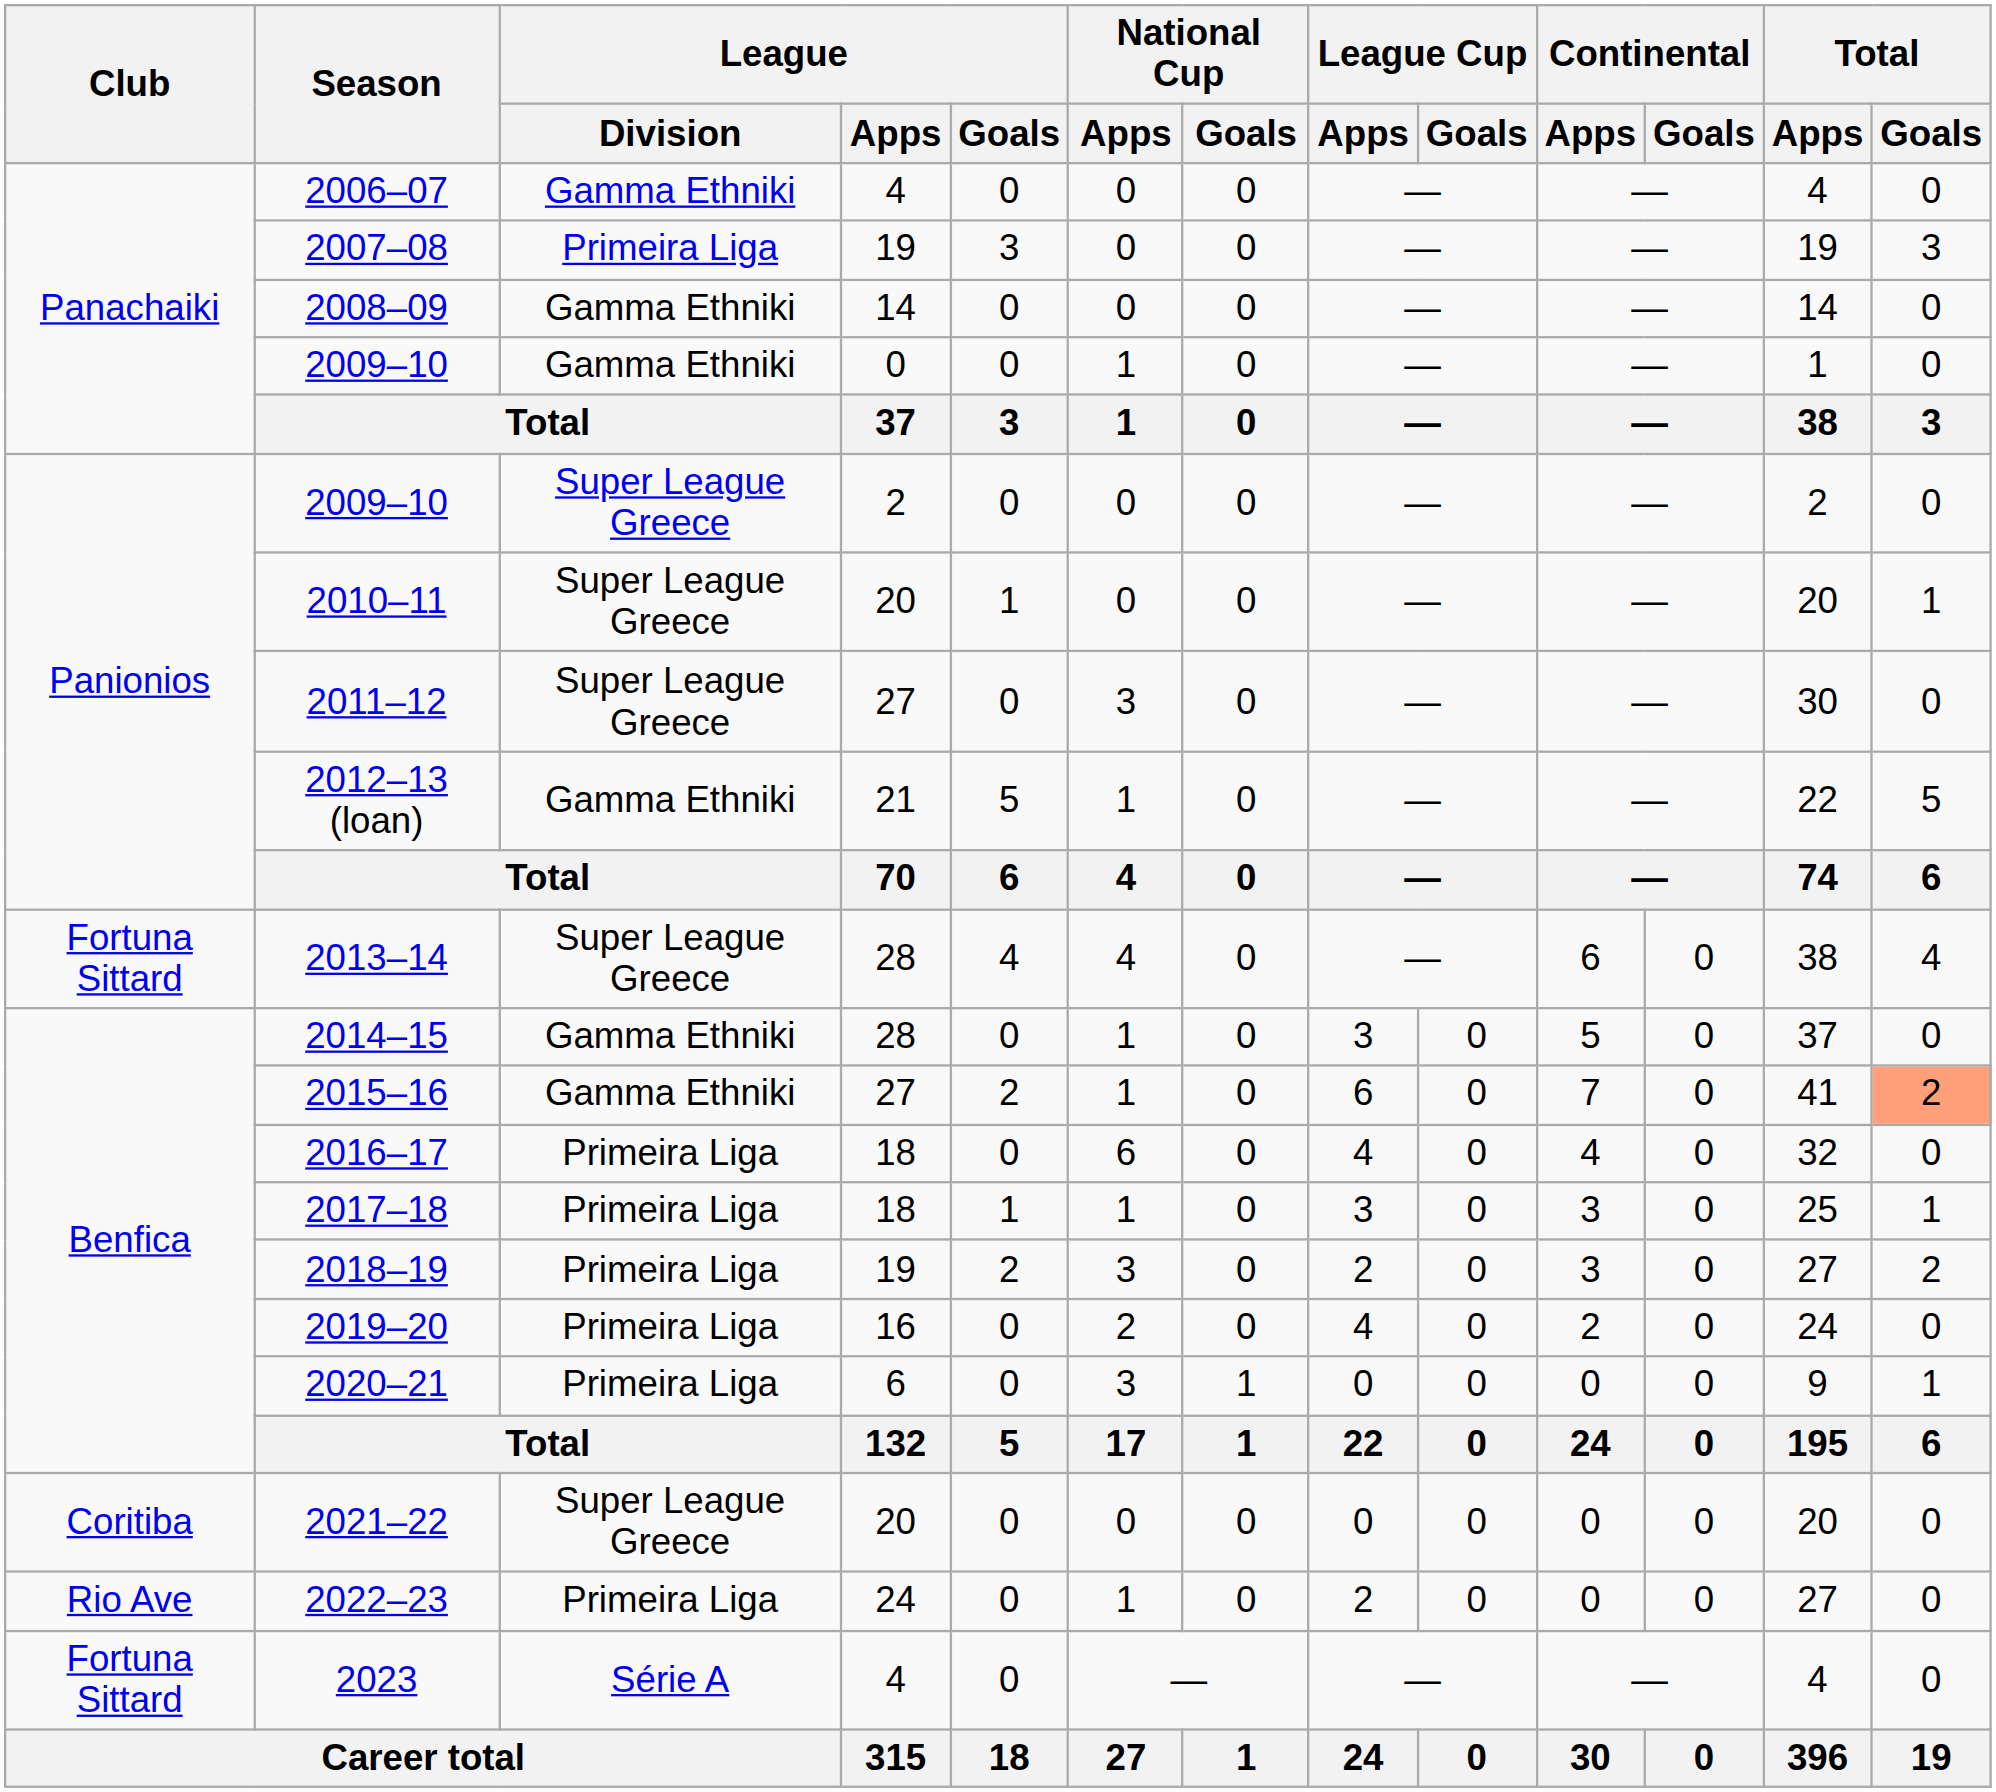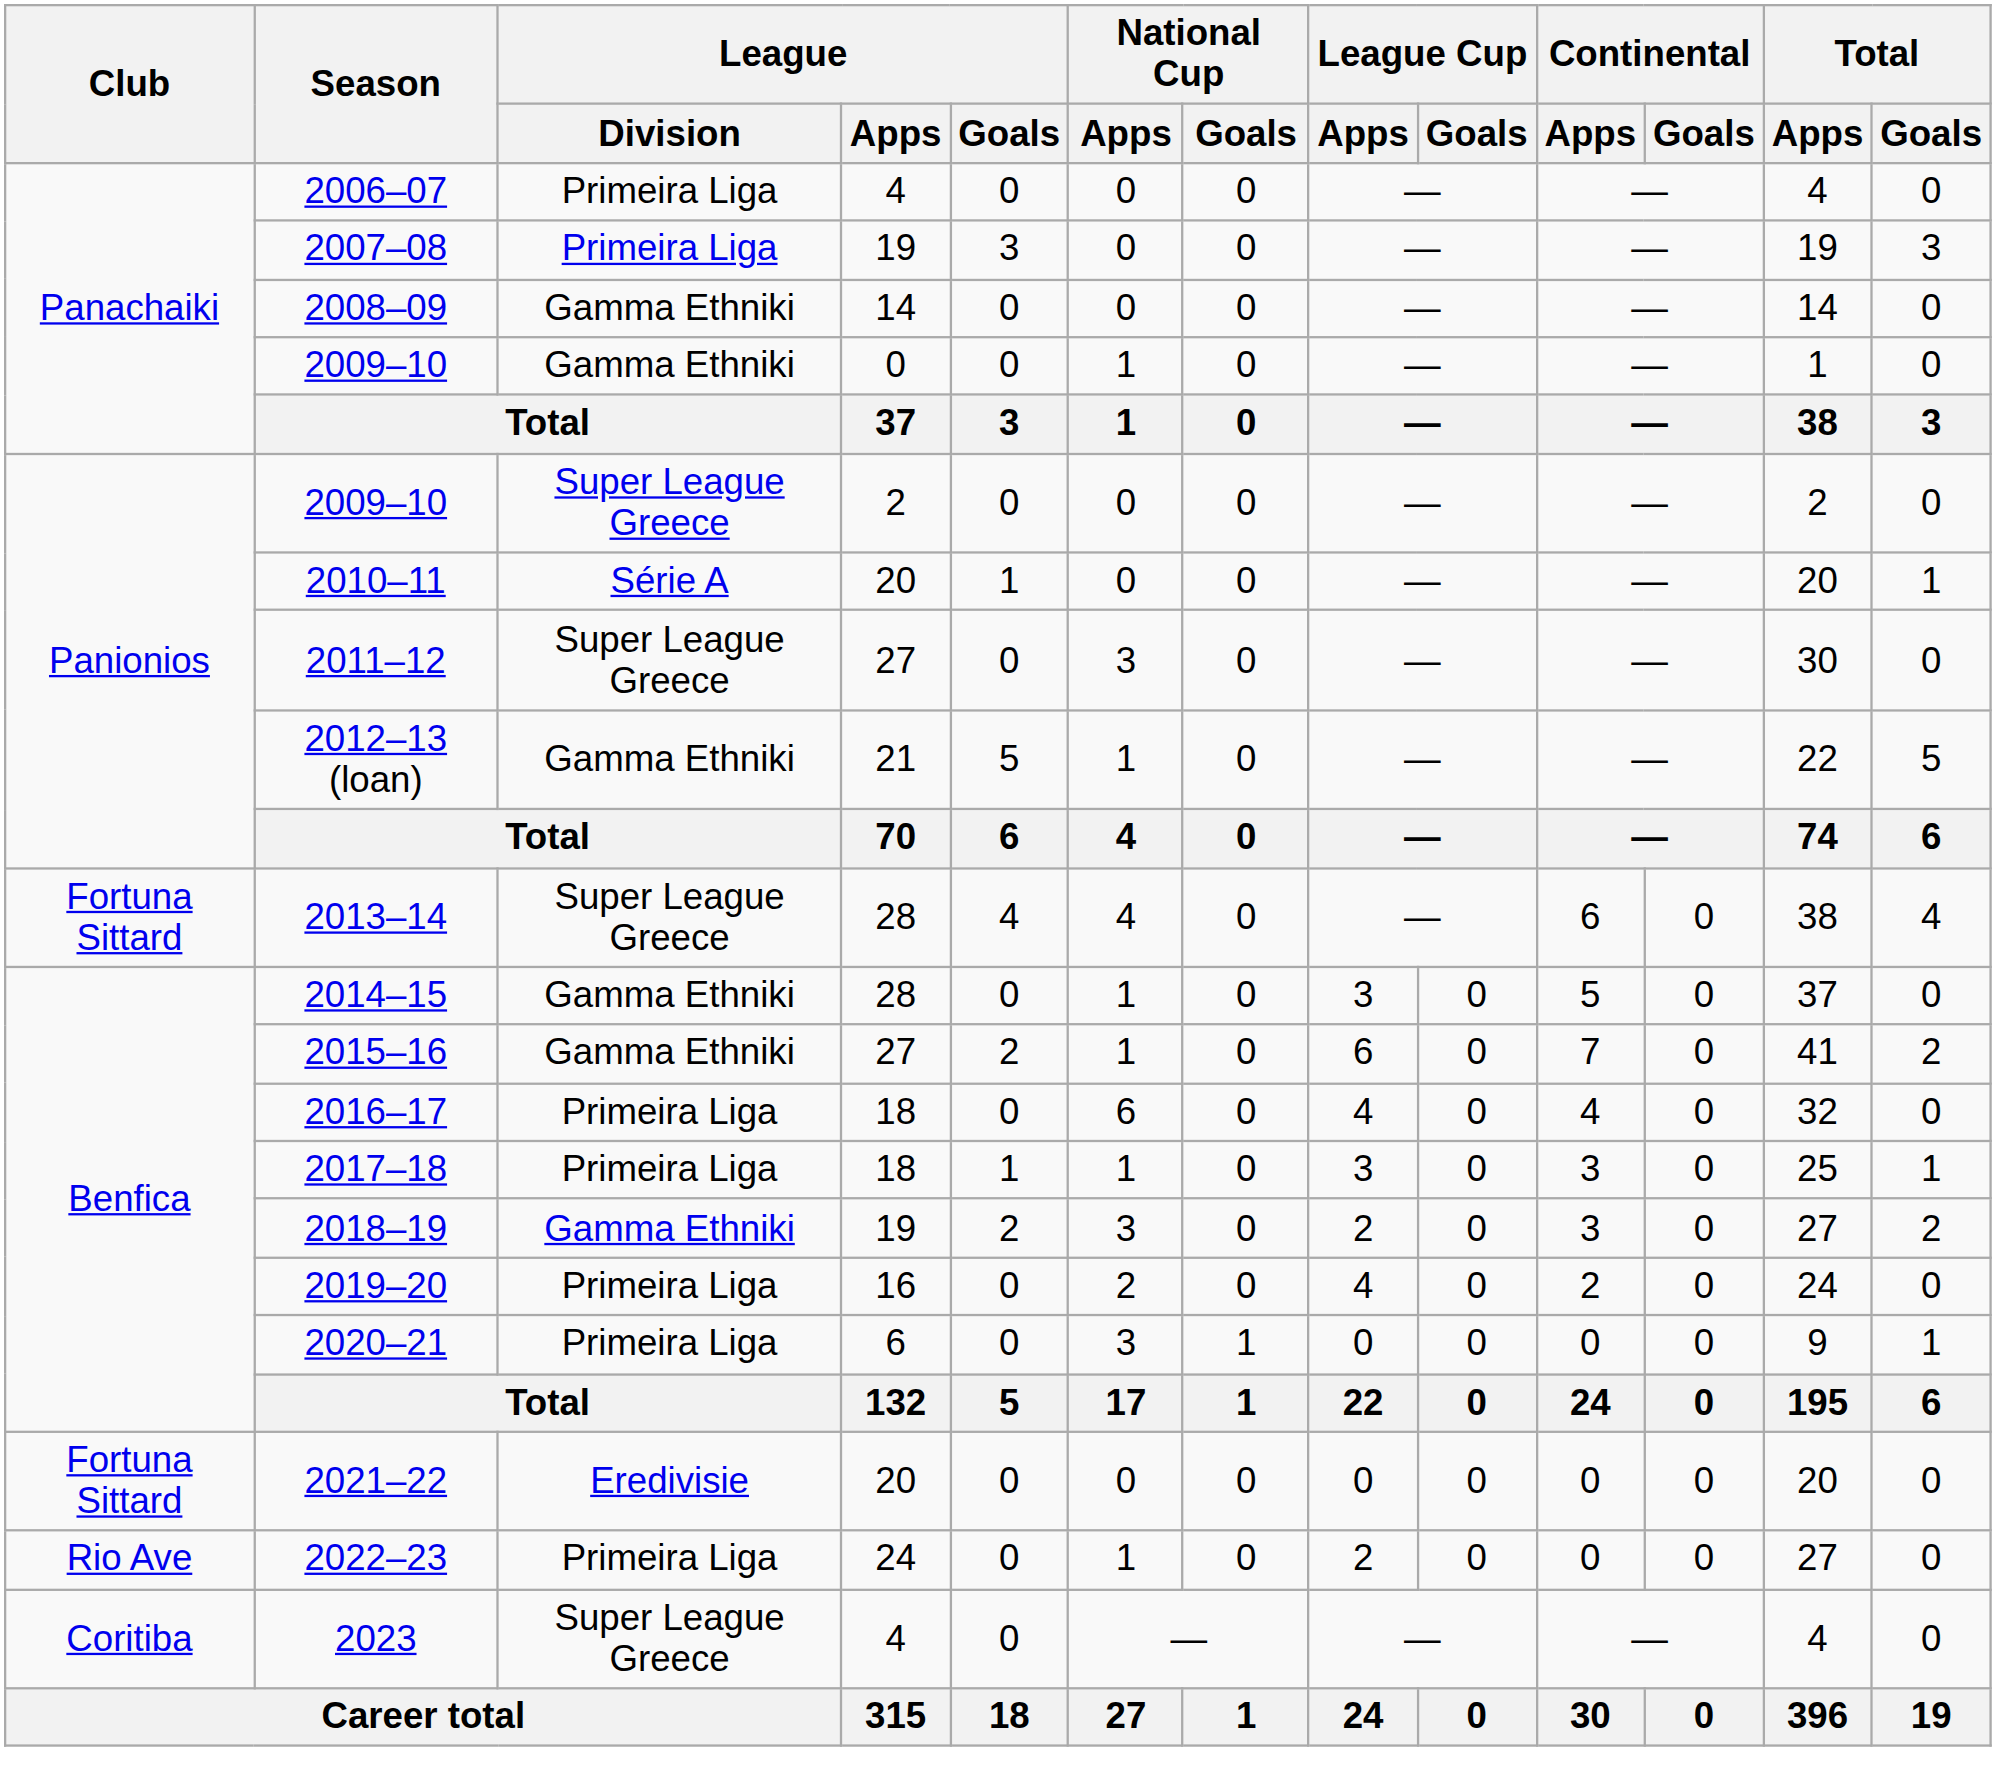 <table class="wikitable" style="text-align:center">
 <tr>
 <th rowspan="2">Club</th>
 <th rowspan="2">Season</th>
 <th colspan="3">League</th>
 <th colspan="2">National Cup</th>
 <th colspan="2">League Cup</th>
 <th colspan="2">Continental</th>
 <th colspan="2">Total</th>
 </tr>
 <tr>
 <th>Division</th>
 <th>Apps</th>
 <th>Goals</th>
 <th>Apps</th>
 <th>Goals</th>
 <th>Apps</th>
 <th>Goals</th>
 <th>Apps</th>
 <th>Goals</th>
 <th>Apps</th>
 <th>Goals</th>
 </tr>
 <tr>
 <td rowspan="5"><a href='#'>Panachaiki</a></td>
 <td><a href='#'>2006–07</a></td>
-<td><a href='#'>Gamma Ethniki</a></td>
+<td>Primeira Liga</td>
 <td>4</td>
 <td>0</td>
 <td>0</td>
 <td>0</td>
 <td colspan="2">—</td>
 <td colspan="2">—</td>
 <td>4</td>
 <td>0</td>
 </tr>
 <tr>
 <td><a href='#'>2007–08</a></td>
 <td><a href='#'>Primeira Liga</a></td>
 <td>19</td>
 <td>3</td>
 <td>0</td>
 <td>0</td>
 <td colspan="2">—</td>
 <td colspan="2">—</td>
 <td>19</td>
 <td>3</td>
 </tr>
 <tr>
 <td><a href='#'>2008–09</a></td>
 <td>Gamma Ethniki</td>
 <td>14</td>
 <td>0</td>
 <td>0</td>
 <td>0</td>
 <td colspan="2">—</td>
 <td colspan="2">—</td>
 <td>14</td>
 <td>0</td>
 </tr>
 <tr>
 <td><a href='#'>2009–10</a></td>
 <td>Gamma Ethniki</td>
 <td>0</td>
 <td>0</td>
 <td>1</td>
 <td>0</td>
 <td colspan="2">—</td>
 <td colspan="2">—</td>
 <td>1</td>
 <td>0</td>
 </tr>
 <tr>
 <th colspan="2">Total</th>
 <th>37</th>
 <th>3</th>
 <th>1</th>
 <th>0</th>
 <th colspan="2">—</th>
 <th colspan="2">—</th>
 <th>38</th>
 <th>3</th>
 </tr>
 <tr>
 <td rowspan="5"><a href='#'>Panionios</a></td>
 <td><a href='#'>2009–10</a></td>
 <td><a href='#'>Super League Greece</a></td>
 <td>2</td>
 <td>0</td>
 <td>0</td>
 <td>0</td>
 <td colspan="2">—</td>
 <td colspan="2">—</td>
 <td>2</td>
 <td>0</td>
 </tr>
 <tr>
 <td><a href='#'>2010–11</a></td>
-<td>Super League Greece</td>
+<td><a href='#'>Série A</a></td>
 <td>20</td>
 <td>1</td>
 <td>0</td>
 <td>0</td>
 <td colspan="2">—</td>
 <td colspan="2">—</td>
 <td>20</td>
 <td>1</td>
 </tr>
 <tr>
 <td><a href='#'>2011–12</a></td>
 <td>Super League Greece</td>
 <td>27</td>
 <td>0</td>
 <td>3</td>
 <td>0</td>
 <td colspan="2">—</td>
 <td colspan="2">—</td>
 <td>30</td>
 <td>0</td>
 </tr>
 <tr>
 <td><a href='#'>2012–13</a> (loan)</td>
 <td>Gamma Ethniki</td>
 <td>21</td>
 <td>5</td>
 <td>1</td>
 <td>0</td>
 <td colspan="2">—</td>
 <td colspan="2">—</td>
 <td>22</td>
 <td>5</td>
 </tr>
 <tr>
 <th colspan="2">Total</th>
 <th>70</th>
 <th>6</th>
 <th>4</th>
 <th>0</th>
 <th colspan="2">—</th>
 <th colspan="2">—</th>
 <th>74</th>
 <th>6</th>
 </tr>
 <tr>
 <td><a href='#'>Fortuna Sittard</a></td>
 <td><a href='#'>2013–14</a></td>
 <td>Super League Greece</td>
 <td>28</td>
 <td>4</td>
 <td>4</td>
 <td>0</td>
 <td colspan="2">—</td>
 <td>6</td>
 <td>0</td>
 <td>38</td>
 <td>4</td>
 </tr>
 <tr>
 <td rowspan="8"><a href='#'>Benfica</a></td>
 <td><a href='#'>2014–15</a></td>
 <td>Gamma Ethniki</td>
 <td>28</td>
 <td>0</td>
 <td>1</td>
 <td>0</td>
 <td>3</td>
 <td>0</td>
 <td>5</td>
 <td>0</td>
 <td>37</td>
 <td>0</td>
 </tr>
 <tr>
 <td><a href='#'>2015–16</a></td>
 <td>Gamma Ethniki</td>
 <td>27</td>
 <td>2</td>
 <td>1</td>
 <td>0</td>
 <td>6</td>
 <td>0</td>
 <td>7</td>
 <td>0</td>
 <td>41</td>
-<td style="background: lightsalmon;">2</td>
+<td>2</td>
 </tr>
 <tr>
 <td><a href='#'>2016–17</a></td>
 <td>Primeira Liga</td>
 <td>18</td>
 <td>0</td>
 <td>6</td>
 <td>0</td>
 <td>4</td>
 <td>0</td>
 <td>4</td>
 <td>0</td>
 <td>32</td>
 <td>0</td>
 </tr>
 <tr>
 <td><a href='#'>2017–18</a></td>
 <td>Primeira Liga</td>
 <td>18</td>
 <td>1</td>
 <td>1</td>
 <td>0</td>
 <td>3</td>
 <td>0</td>
 <td>3</td>
 <td>0</td>
 <td>25</td>
 <td>1</td>
 </tr>
 <tr>
 <td><a href='#'>2018–19</a></td>
-<td>Primeira Liga</td>
+<td><a href='#'>Gamma Ethniki</a></td>
 <td>19</td>
 <td>2</td>
 <td>3</td>
 <td>0</td>
 <td>2</td>
 <td>0</td>
 <td>3</td>
 <td>0</td>
 <td>27</td>
 <td>2</td>
 </tr>
 <tr>
 <td><a href='#'>2019–20</a></td>
 <td>Primeira Liga</td>
 <td>16</td>
 <td>0</td>
 <td>2</td>
 <td>0</td>
 <td>4</td>
 <td>0</td>
 <td>2</td>
 <td>0</td>
 <td>24</td>
 <td>0</td>
 </tr>
 <tr>
 <td><a href='#'>2020–21</a></td>
 <td>Primeira Liga</td>
 <td>6</td>
 <td>0</td>
 <td>3</td>
 <td>1</td>
 <td>0</td>
 <td>0</td>
 <td>0</td>
 <td>0</td>
 <td>9</td>
 <td>1</td>
 </tr>
 <tr>
 <th colspan="2">Total</th>
 <th>132</th>
 <th>5</th>
 <th>17</th>
 <th>1</th>
 <th>22</th>
 <th>0</th>
 <th>24</th>
 <th>0</th>
 <th>195</th>
 <th>6</th>
 </tr>
 <tr>
-<td><a href='#'>Coritiba</a></td>
+<td><a href='#'>Fortuna Sittard</a></td>
 <td><a href='#'>2021–22</a></td>
-<td>Super League Greece</td>
+<td><a href='#'>Eredivisie</a></td>
 <td>20</td>
 <td>0</td>
 <td>0</td>
 <td>0</td>
 <td>0</td>
 <td>0</td>
 <td>0</td>
 <td>0</td>
 <td>20</td>
 <td>0</td>
 </tr>
 <tr>
 <td><a href='#'>Rio Ave</a></td>
 <td><a href='#'>2022–23</a></td>
 <td>Primeira Liga</td>
 <td>24</td>
 <td>0</td>
 <td>1</td>
 <td>0</td>
 <td>2</td>
 <td>0</td>
 <td>0</td>
 <td>0</td>
 <td>27</td>
 <td>0</td>
 </tr>
 <tr>
-<td><a href='#'>Fortuna Sittard</a></td>
+<td><a href='#'>Coritiba</a></td>
 <td><a href='#'>2023</a></td>
-<td><a href='#'>Série A</a></td>
+<td>Super League Greece</td>
 <td>4</td>
 <td>0</td>
 <td colspan="2">—</td>
 <td colspan="2">—</td>
 <td colspan="2">—</td>
 <td>4</td>
 <td>0</td>
 </tr>
 <tr>
 <th colspan="3">Career total</th>
 <th>315</th>
 <th>18</th>
 <th>27</th>
 <th>1</th>
 <th>24</th>
 <th>0</th>
 <th>30</th>
 <th>0</th>
 <th>396</th>
 <th>19</th>
 </tr>
 </table>
